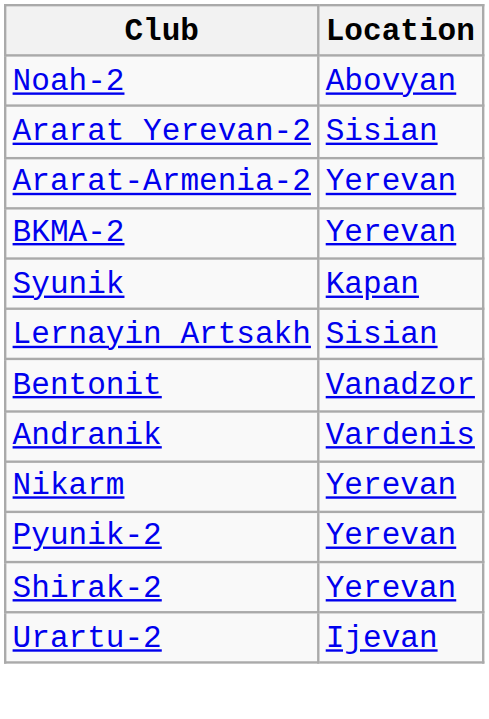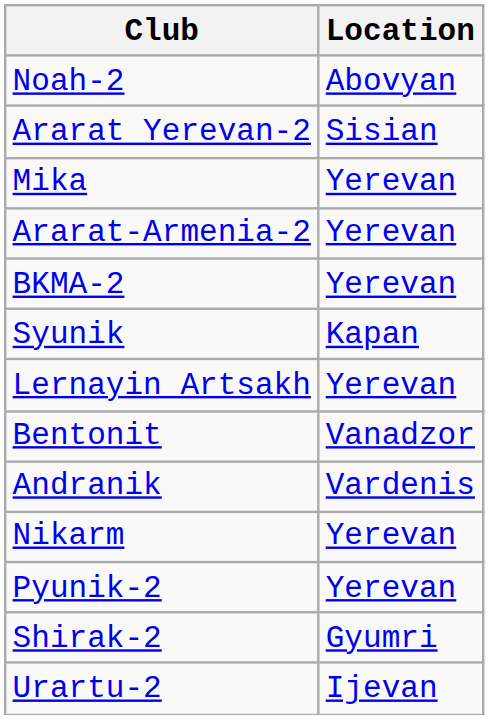 <table class="wikitable sortable">
 <tr>
 <th>Club</th>
 <th>Location</th>
 </tr>
 <tr>
 <td><a href='#'>Noah-2</a></td>
 <td><a href='#'>Abovyan</a></td>
 </tr>
 <tr>
 <td><a href='#'>Ararat Yerevan-2</a></td>
 <td><a href='#'>Sisian</a></td>
+</tr>
+<tr>
+<td><a href='#'>Mika</a></td>
+<td><a href='#'>Yerevan</a></td>
 </tr>
 <tr>
 <td><a href='#'>Ararat-Armenia-2</a></td>
 <td><a href='#'>Yerevan</a></td>
 </tr>
 <tr>
 <td><a href='#'>BKMA-2</a></td>
 <td><a href='#'>Yerevan</a></td>
 </tr>
 <tr>
 <td><a href='#'>Syunik</a></td>
 <td><a href='#'>Kapan</a></td>
 </tr>
 <tr>
 <td><a href='#'>Lernayin Artsakh</a></td>
-<td><a href='#'>Sisian</a></td>
+<td><a href='#'>Yerevan</a></td>
 </tr>
 <tr>
 <td><a href='#'>Bentonit</a></td>
 <td><a href='#'>Vanadzor</a></td>
 </tr>
 <tr>
 <td><a href='#'>Andranik</a></td>
 <td><a href='#'>Vardenis</a></td>
 </tr>
 <tr>
 <td><a href='#'>Nikarm</a></td>
 <td><a href='#'>Yerevan</a></td>
 </tr>
 <tr>
 <td><a href='#'>Pyunik-2</a></td>
 <td><a href='#'>Yerevan</a></td>
 </tr>
 <tr>
 <td><a href='#'>Shirak-2</a></td>
-<td><a href='#'>Yerevan</a></td>
+<td><a href='#'>Gyumri</a></td>
 </tr>
 <tr>
 <td><a href='#'>Urartu-2</a></td>
 <td><a href='#'>Ijevan</a></td>
 </tr>
 </table>
